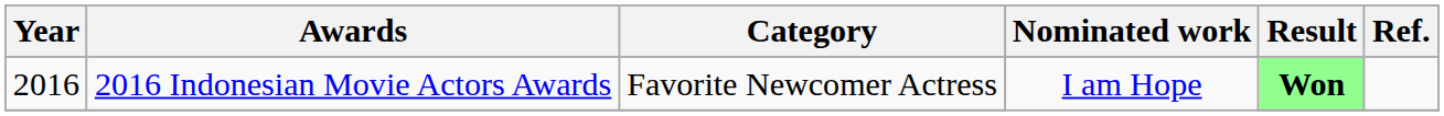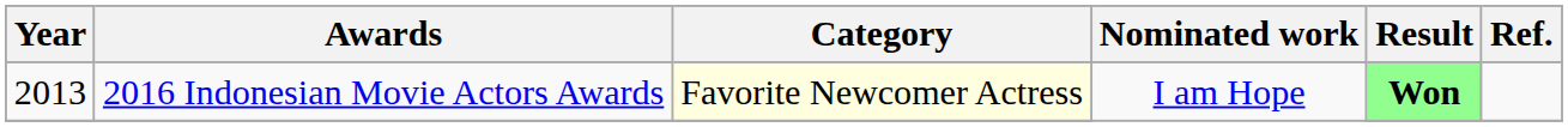 <table class="wikitable" >
 <tr>
 <th>Year</th>
 <th>Awards</th>
 <th>Category</th>
 <th>Nominated work</th>
 <th>Result</th>
 <th>Ref.</th>
 </tr>
 <tr>
-<td align="center" rowspan="1">2016</td>
+<td align="center" rowspan="1">2013</td>
 <td align="center"><a href='#'>2016 Indonesian Movie Actors Awards</a></td>
-<td align="left">Favorite Newcomer Actress</td>
+<td align="left" style="background: lightyellow;">Favorite Newcomer Actress</td>
 <td align="center" rowspan="2"><a href='#'>I am Hope</a></td>
 <td style="background: #90ff90; color: black; vertical-align: middle; text-align:center;"><strong>Won</strong></td>
 <td></td>
 </tr>
 <tr>
 </tr>
 </table>
